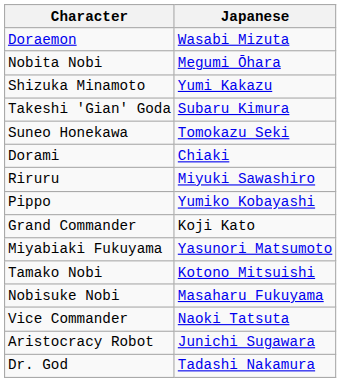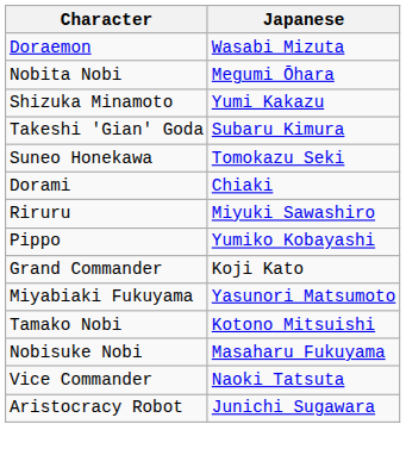 <table class = "wikitable">
 <tr>
 <th>Character</th>
 <th>Japanese</th>
 </tr>
 <tr>
 <td><a href='#'>Doraemon</a></td>
 <td><a href='#'>Wasabi Mizuta</a></td>
 </tr>
 <tr>
 <td>Nobita Nobi</td>
 <td><a href='#'>Megumi Ōhara</a></td>
 </tr>
 <tr>
 <td>Shizuka Minamoto</td>
 <td><a href='#'>Yumi Kakazu</a></td>
 </tr>
 <tr>
 <td>Takeshi 'Gian' Goda</td>
 <td><a href='#'>Subaru Kimura</a></td>
 </tr>
 <tr>
 <td>Suneo Honekawa</td>
 <td><a href='#'>Tomokazu Seki</a></td>
 </tr>
 <tr>
 <td>Dorami</td>
 <td><a href='#'>Chiaki</a></td>
 </tr>
 <tr>
 <td>Riruru</td>
 <td><a href='#'>Miyuki Sawashiro</a></td>
 </tr>
 <tr>
 <td>Pippo</td>
 <td><a href='#'>Yumiko Kobayashi</a></td>
 </tr>
 <tr>
 <td>Grand Commander</td>
 <td>Koji Kato</td>
 </tr>
 <tr>
 <td>Miyabiaki Fukuyama</td>
 <td><a href='#'>Yasunori Matsumoto</a></td>
 </tr>
 <tr>
 <td>Tamako Nobi</td>
 <td><a href='#'>Kotono Mitsuishi</a></td>
 </tr>
 <tr>
 <td>Nobisuke Nobi</td>
 <td><a href='#'>Masaharu Fukuyama</a></td>
 </tr>
 <tr>
 <td>Vice Commander</td>
 <td><a href='#'>Naoki Tatsuta</a></td>
 </tr>
 <tr>
 <td>Aristocracy Robot</td>
 <td><a href='#'>Junichi Sugawara</a></td>
 </tr>
-<tr>
-<td>Dr. God</td>
-<td><a href='#'>Tadashi Nakamura</a></td>
-</tr>
 </table>
